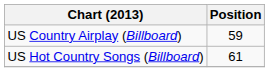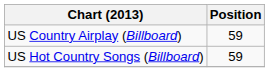 <table class="wikitable sortable">
 <tr>
 <th scope="col">Chart (2013)</th>
 <th scope="col">Position</th>
 </tr>
 <tr>
 <td>US <a href='#'>Country Airplay</a> (<em><a href='#'>Billboard</a></em>)</td>
 <td align="center">59</td>
 </tr>
 <tr>
 <td>US <a href='#'>Hot Country Songs</a> (<em><a href='#'>Billboard</a></em>)</td>
-<td align="center">61</td>
+<td align="center">59</td>
 </tr>
 <tr>
 </tr>
 </table>
